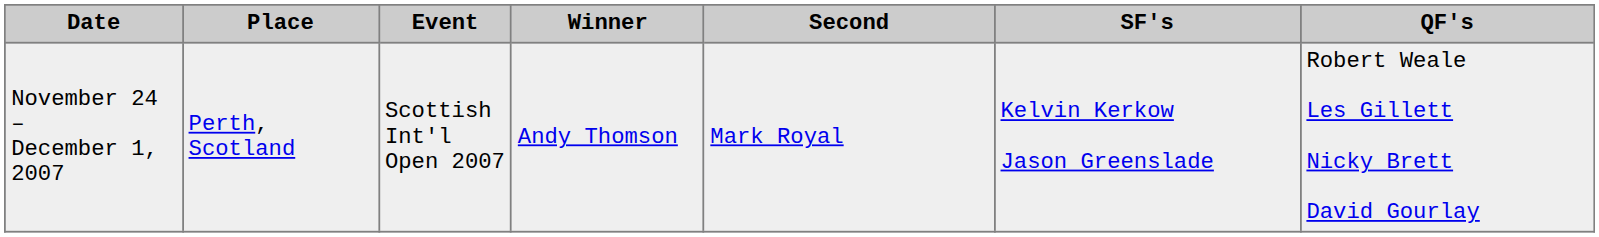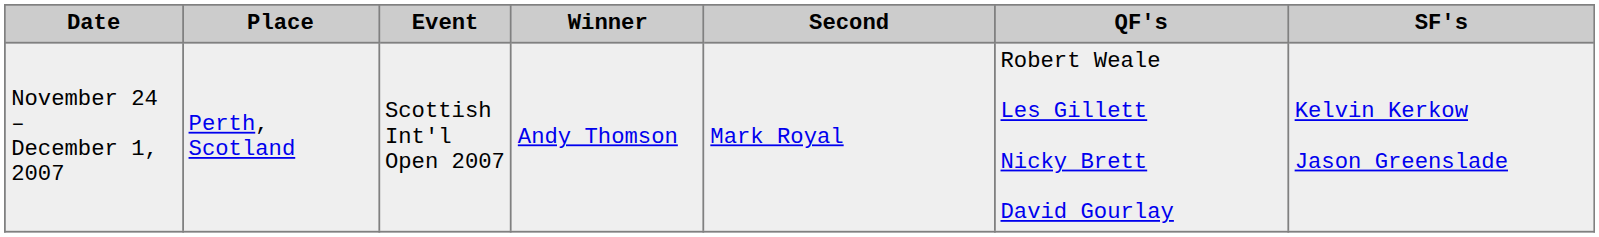 <table bgcolor="#f7f8ff" cellpadding="3" cellspacing="0" border="1" style="font-size: 95%; border: gray solid 1px; border-collapse: collapse;">
 <tr bgcolor="#CCCCCC">
 <td align="center" width="105"><strong>Date</strong></td>
 <td align="center" width="120"><strong>Place</strong></td>
 <td align="center" width="70"><strong>Event</strong></td>
 <td align="center" width="120"><strong>Winner</strong></td>
 <td align="center" width="200"><strong>Second</strong></td>
+<td align="center" width="200"><strong>QF's</strong></td>
 <td align="center" width="200"><strong>SF's</strong></td>
-<td align="center" width="200"><strong>QF's</strong></td>
 </tr>
 <tr bgcolor="#EFEFEF" align="left">
 <td>November 24 – <br>December 1, 2007</td>
 <td> <a href='#'>Perth</a>, <a href='#'>Scotland</a></td>
 <td>Scottish Int'l Open 2007</td>
 <td> <a href='#'>Andy Thomson</a></td>
 <td> <a href='#'>Mark Royal</a></td>
+<td> Robert Weale <br><br>  <a href='#'>Les Gillett</a> <br><br>  <a href='#'>Nicky Brett</a> <br><br>  <a href='#'>David Gourlay</a></td>
 <td> <a href='#'>Kelvin Kerkow</a><br><br>  <a href='#'>Jason Greenslade</a></td>
-<td> Robert Weale <br><br>  <a href='#'>Les Gillett</a> <br><br>  <a href='#'>Nicky Brett</a> <br><br>  <a href='#'>David Gourlay</a></td>
 </tr>
 </table>
